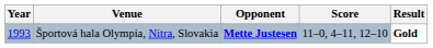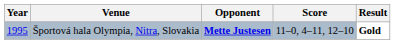 <table class="sortable wikitable" style="font-size: 90%;">
 <tr>
 <th>Year</th>
 <th>Venue</th>
 <th>Opponent</th>
 <th>Score</th>
 <th>Result</th>
 </tr>
 <tr style="background:#AABBCC">
-<td align="center"><a href='#'>1993</a></td>
+<td align="center"><a href='#'>1995</a></td>
 <td align="left">Športová hala Olympia, <a href='#'>Nitra</a>, Slovakia</td>
 <td align="left"><strong> <a href='#'>Mette Justesen</a></strong></td>
 <td align="left">11–0, 4–11, 12–10</td>
 <td style="text-align:left; background:white"> <strong>Gold</strong></td>
 </tr>
 </table>
